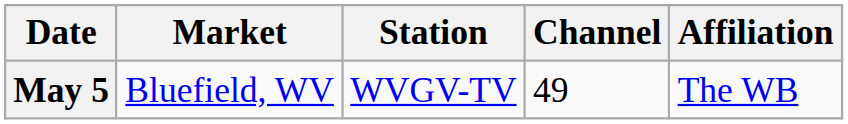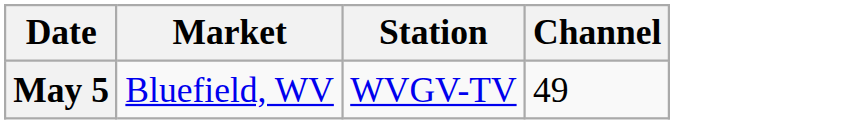 <table class="wikitable">
 <tr>
 <th>Date</th>
 <th>Market</th>
 <th>Station</th>
 <th>Channel</th>
-<th>Affiliation</th>
 </tr>
 <tr>
 <th>May 5</th>
 <td><a href='#'>Bluefield, WV</a></td>
 <td><a href='#'>WVGV-TV</a></td>
 <td>49</td>
-<td><a href='#'>The WB</a></td>
 </tr>
 </table>
